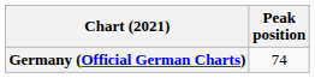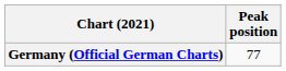 <table class="wikitable sortable plainrowheaders" style="text-align:center">
 <tr>
 <th scope="col">Chart (2021)</th>
 <th scope="col">Peak<br>position</th>
 </tr>
 <tr>
 <th scope="row">Germany (<a href='#'>Official German Charts</a>)</th>
-<td>74</td>
+<td>77</td>
 </tr>
 </table>
